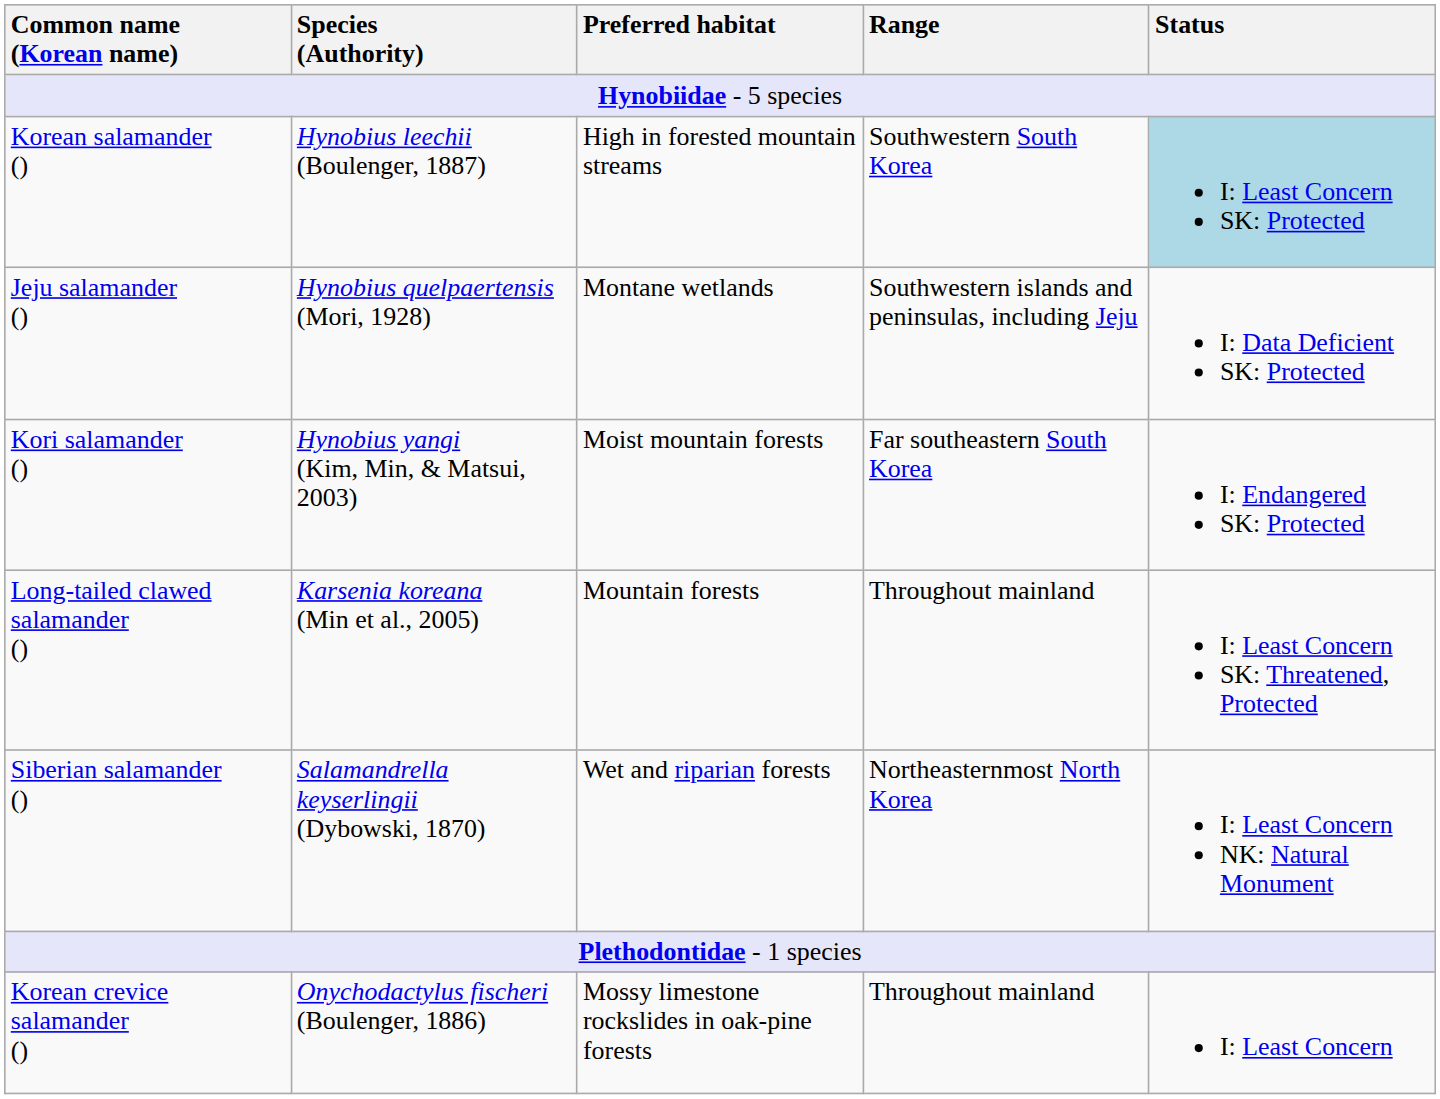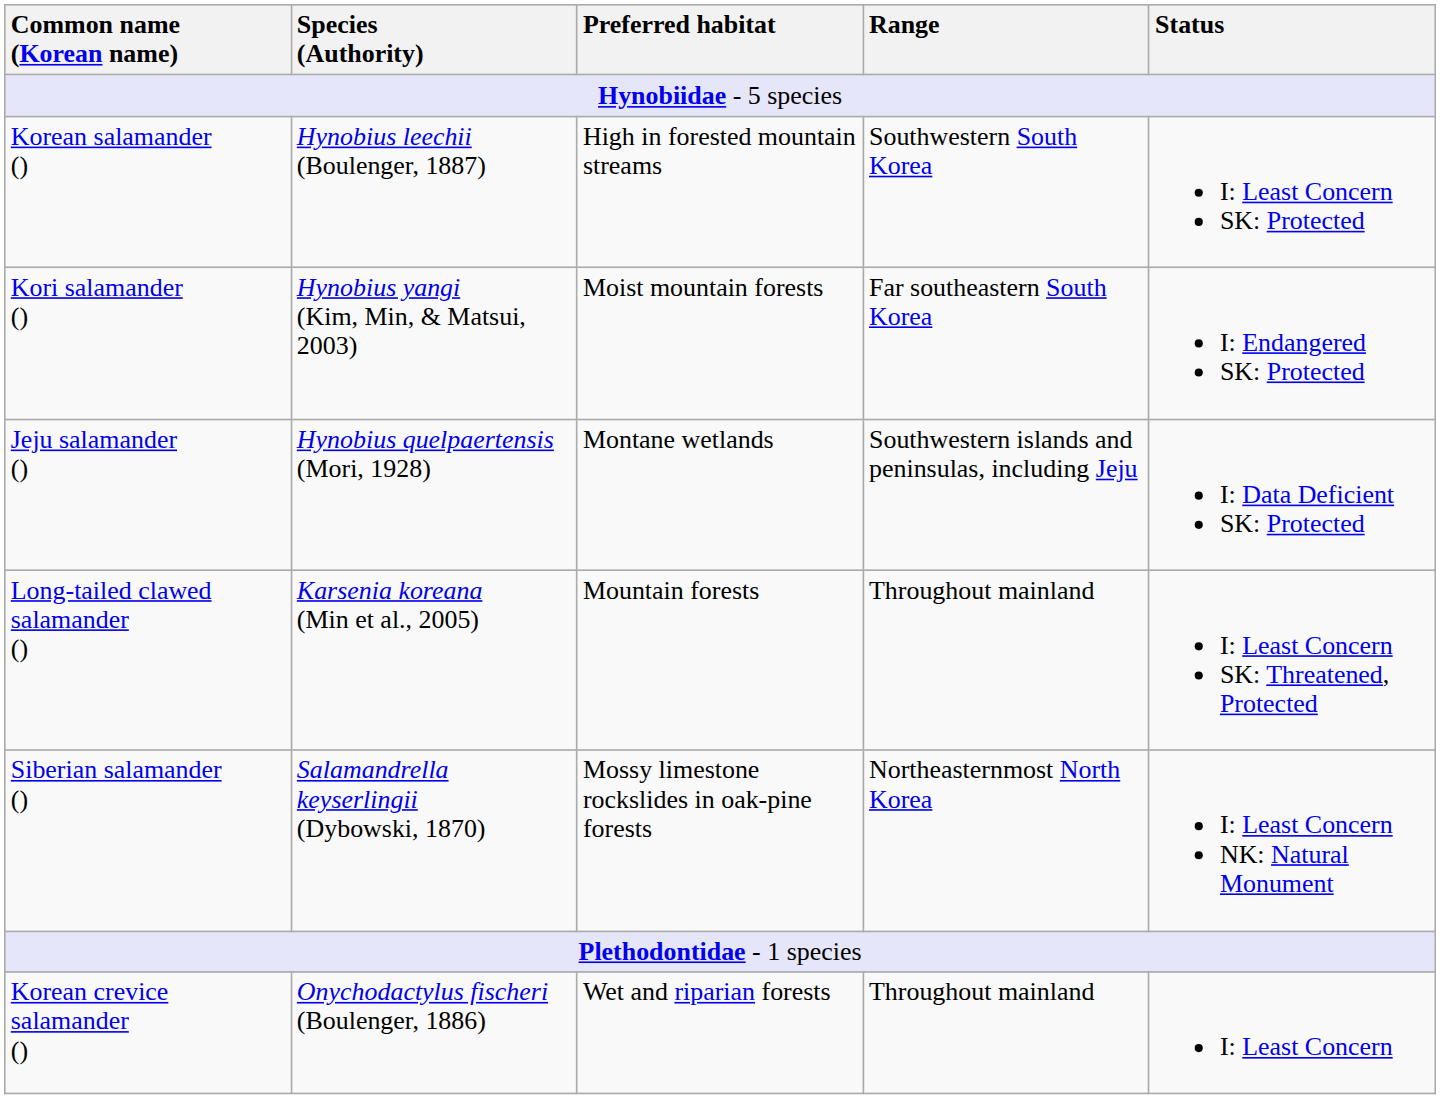 <table width=100% class="wikitable">
 <tr valign="top" bgcolor="">
 <th width=20% style="text-align:left">Common name<br>(<a href='#'>Korean</a> name)</th>
 <th width=20% style="text-align:left">Species<br>(Authority)</th>
 <th width=20% style="text-align:left">Preferred habitat</th>
 <th width=20% style="text-align:left">Range</th>
 <th width=20% style="text-align:left">Status</th>
 </tr>
 <tr>
 <td colspan=5 style="background:lavender;text-align:center;"><strong><a href='#'>Hynobiidae</a></strong> - 5 species</td>
 </tr>
 <tr valign="top">
 <td><a href='#'>Korean salamander</a><br>()</td>
 <td><em><a href='#'>Hynobius leechii</a></em><br>(Boulenger, 1887)</td>
 <td>High in forested mountain streams</td>
 <td>Southwestern <a href='#'>South Korea</a></td>
-<td style="background: lightblue;"><br><ul><li>I: <a href='#'>Least Concern</a></li><li>SK: <a href='#'>Protected</a></li></ul></td>
+<td><br><ul><li>I: <a href='#'>Least Concern</a></li><li>SK: <a href='#'>Protected</a></li></ul></td>
+</tr>
+<tr valign="top">
+<td><a href='#'>Kori salamander</a><br>()</td>
+<td><em><a href='#'>Hynobius yangi</a></em><br>(Kim, Min, & Matsui, 2003)</td>
+<td>Moist mountain forests</td>
+<td>Far southeastern <a href='#'>South Korea</a></td>
+<td><br><ul><li>I: <a href='#'>Endangered</a></li><li>SK: <a href='#'>Protected</a></li></ul></td>
 </tr>
 <tr valign="top">
 <td><a href='#'>Jeju salamander</a><br>()</td>
 <td><em><a href='#'>Hynobius quelpaertensis</a></em><br>(Mori, 1928)</td>
 <td>Montane wetlands</td>
 <td>Southwestern islands and peninsulas, including <a href='#'>Jeju</a></td>
 <td><br><ul><li>I: <a href='#'>Data Deficient</a></li><li>SK:  <a href='#'>Protected</a></li></ul></td>
-</tr>
-<tr valign="top">
-<td><a href='#'>Kori salamander</a><br>()</td>
-<td><em><a href='#'>Hynobius yangi</a></em><br>(Kim, Min, & Matsui, 2003)</td>
-<td>Moist mountain forests</td>
-<td>Far southeastern <a href='#'>South Korea</a></td>
-<td><br><ul><li>I: <a href='#'>Endangered</a></li><li>SK: <a href='#'>Protected</a></li></ul></td>
 </tr>
 <tr valign="top">
 <td><a href='#'>Long-tailed clawed salamander</a><br>()</td>
 <td><em><a href='#'>Karsenia koreana</a></em><br>(Min et al., 2005)</td>
 <td>Mountain forests</td>
 <td>Throughout mainland</td>
 <td><br><ul><li>I: <a href='#'>Least Concern</a></li><li>SK: <a href='#'>Threatened</a>, <a href='#'>Protected</a></li></ul></td>
 </tr>
 <tr valign="top">
 <td><a href='#'>Siberian salamander</a><br>()</td>
 <td><em><a href='#'>Salamandrella keyserlingii</a></em><br>(Dybowski, 1870)</td>
-<td>Wet and <a href='#'>riparian</a> forests</td>
+<td>Mossy limestone rockslides in oak-pine forests</td>
 <td>Northeasternmost <a href='#'>North Korea</a></td>
 <td><br><ul><li>I: <a href='#'>Least Concern</a></li><li>NK:  <a href='#'>Natural Monument</a></li></ul></td>
 </tr>
 <tr>
 <td colspan=5 style="background:lavender;text-align:center;"><strong><a href='#'>Plethodontidae</a></strong> - 1 species</td>
 </tr>
 <tr valign="top">
 <td><a href='#'>Korean crevice salamander</a><br>()</td>
 <td><em><a href='#'>Onychodactylus fischeri</a></em><br>(Boulenger, 1886)</td>
-<td>Mossy limestone rockslides in oak-pine forests</td>
+<td>Wet and <a href='#'>riparian</a> forests</td>
 <td>Throughout mainland</td>
 <td><br><ul><li>I: <a href='#'>Least Concern</a></li></ul></td>
 </tr>
 </table>
